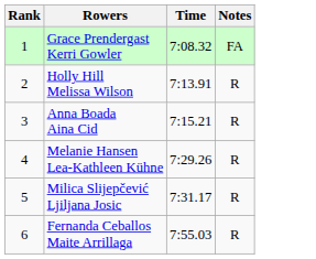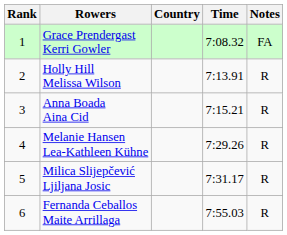 <table class="wikitable" style="text-align:center">
 <tr>
 <th>Rank</th>
 <th>Rowers</th>
+<th>Country</th>
 <th>Time</th>
 <th>Notes</th>
 </tr>
 <tr bgcolor=ccffcc>
 <td>1</td>
 <td align="left"><a href='#'>Grace Prendergast</a><br><a href='#'>Kerri Gowler</a></td>
+<td align="left"></td>
 <td>7:08.32</td>
 <td>FA</td>
 </tr>
 <tr>
 <td>2</td>
 <td align="left"><a href='#'>Holly Hill</a><br><a href='#'>Melissa Wilson</a></td>
+<td align="left"></td>
 <td>7:13.91</td>
 <td>R</td>
 </tr>
 <tr>
 <td>3</td>
 <td align="left"><a href='#'>Anna Boada</a><br><a href='#'>Aina Cid</a></td>
+<td align="left"></td>
 <td>7:15.21</td>
 <td>R</td>
 </tr>
 <tr>
 <td>4</td>
 <td align="left"><a href='#'>Melanie Hansen</a><br><a href='#'>Lea-Kathleen Kühne</a></td>
+<td align="left"></td>
 <td>7:29.26</td>
 <td>R</td>
 </tr>
 <tr>
 <td>5</td>
 <td align="left"><a href='#'>Milica Slijepčević</a><br><a href='#'>Ljiljana Josic</a></td>
+<td align="left"></td>
 <td>7:31.17</td>
 <td>R</td>
 </tr>
 <tr>
 <td>6</td>
 <td align="left"><a href='#'>Fernanda Ceballos</a><br><a href='#'>Maite Arrillaga</a></td>
+<td align="left"></td>
 <td>7:55.03</td>
 <td>R</td>
 </tr>
 </table>
